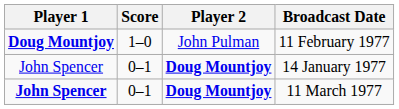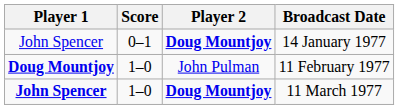 <table class="wikitable" style="text-align: center">
 <tr>
 <th>Player 1</th>
 <th>Score</th>
 <th>Player 2</th>
 <th>Broadcast Date</th>
 </tr>
 <tr>
+<td> <a href='#'>John Spencer</a></td>
+<td>0–1</td>
+<td> <strong><a href='#'>Doug Mountjoy</a></strong></td>
+<td>14 January 1977</td>
+</tr>
+<tr>
 <td> <strong><a href='#'>Doug Mountjoy</a></strong></td>
 <td>1–0</td>
 <td> <a href='#'>John Pulman</a></td>
 <td>11 February 1977</td>
 </tr>
 <tr>
-<td> <a href='#'>John Spencer</a></td>
-<td>0–1</td>
-<td> <strong><a href='#'>Doug Mountjoy</a></strong></td>
-<td>14 January 1977</td>
-</tr>
-<tr>
 <td><strong> <a href='#'>John Spencer</a></strong></td>
-<td>0–1</td>
+<td>1–0</td>
 <td> <strong><a href='#'>Doug Mountjoy</a></strong></td>
 <td>11 March 1977</td>
 </tr>
 </table>
